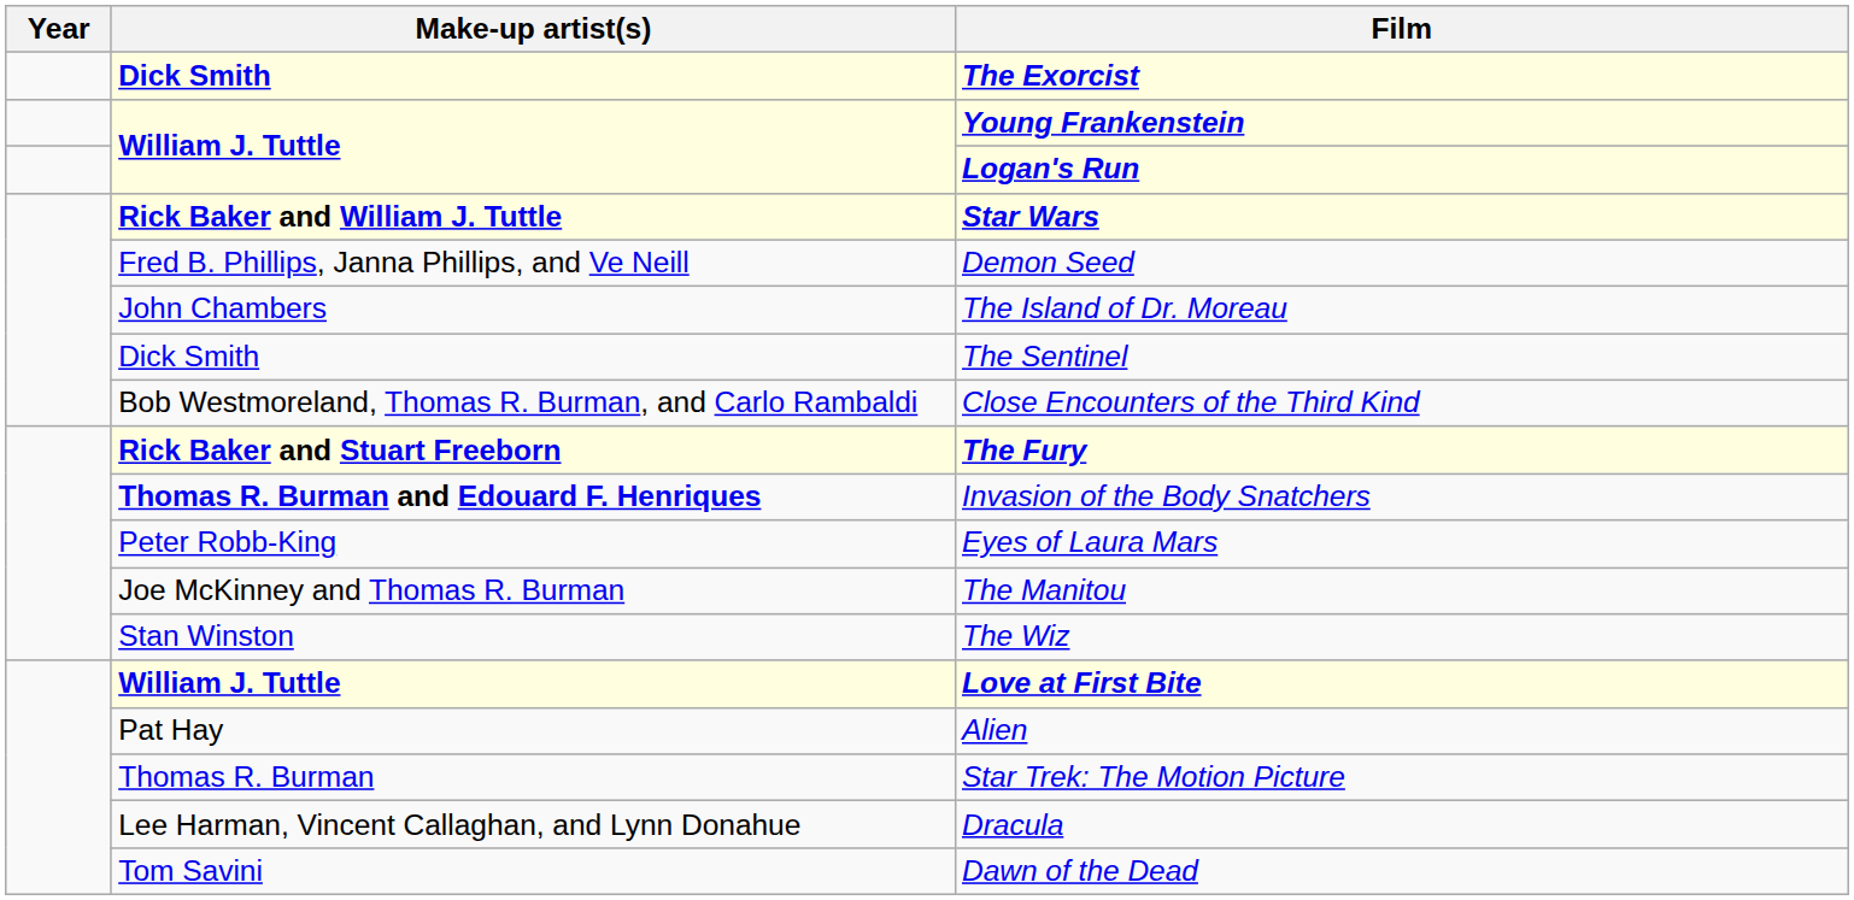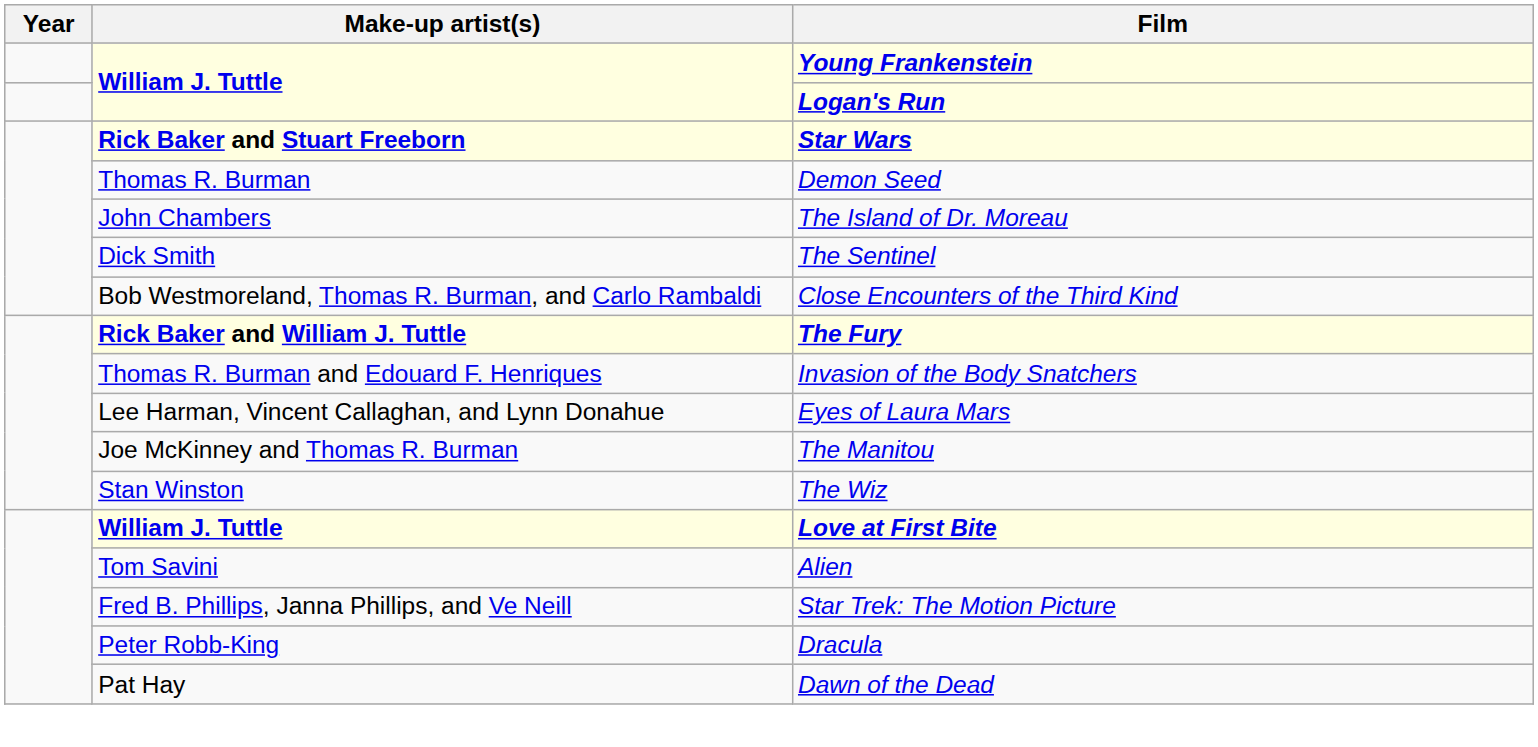 <table class="wikitable" width="1000px" border="1" cellpadding="5" cellspacing="0" align="centre">
 <tr>
 <th width="50px">Year</th>
 <th width="450px">Make-up artist(s)</th>
 <th>Film</th>
-</tr>
-<tr>
-<td rowspan=1></td>
-<td style="background:lightyellow"><strong><a href='#'>Dick Smith</a></strong></td>
-<td style="background:lightyellow"><strong><em><a href='#'>The Exorcist</a></em></strong></td>
 </tr>
 <tr>
 <td rowspan=1></td>
 <td rowspan=2 style="background:lightyellow"><strong><a href='#'>William J. Tuttle</a></strong></td>
 <td style="background:lightyellow"><strong><em><a href='#'>Young Frankenstein</a></em></strong></td>
 </tr>
 <tr>
 <td rowspan=1></td>
 <td style="background:lightyellow"><strong><em><a href='#'>Logan's Run</a></em></strong></td>
 </tr>
 <tr>
 <td rowspan=5></td>
-<td style="background:lightyellow"><strong><a href='#'>Rick Baker</a> and <a href='#'>William J. Tuttle</a></strong></td>
+<td style="background:lightyellow"><strong><a href='#'>Rick Baker</a> and <a href='#'>Stuart Freeborn</a></strong></td>
 <td style="background:lightyellow"><strong><em><a href='#'>Star Wars</a></em></strong></td>
 </tr>
 <tr>
-<td><a href='#'>Fred B. Phillips</a>, Janna Phillips, and <a href='#'>Ve Neill</a></td>
+<td><a href='#'>Thomas R. Burman</a></td>
 <td><em><a href='#'>Demon Seed</a></em></td>
 </tr>
 <tr>
 <td><a href='#'>John Chambers</a></td>
 <td><em><a href='#'>The Island of Dr. Moreau</a></em></td>
 </tr>
 <tr>
 <td><a href='#'>Dick Smith</a></td>
 <td><em><a href='#'>The Sentinel</a></em></td>
 </tr>
 <tr>
 <td>Bob Westmoreland, <a href='#'>Thomas R. Burman</a>, and <a href='#'>Carlo Rambaldi</a></td>
 <td><em><a href='#'>Close Encounters of the Third Kind</a></em></td>
 </tr>
 <tr>
 <td rowspan=5></td>
-<td style="background:lightyellow"><strong><a href='#'>Rick Baker</a> and <a href='#'>Stuart Freeborn</a></strong></td>
+<td style="background:lightyellow"><strong><a href='#'>Rick Baker</a> and <a href='#'>William J. Tuttle</a></strong></td>
 <td style="background:lightyellow"><strong><em><a href='#'>The Fury</a></em></strong></td>
 </tr>
 <tr>
-<td><strong><a href='#'>Thomas R. Burman</a> and <a href='#'>Edouard F. Henriques</a></strong></td>
+<td><a href='#'>Thomas R. Burman</a> and <a href='#'>Edouard F. Henriques</a></td>
 <td><em><a href='#'>Invasion of the Body Snatchers</a></em></td>
 </tr>
 <tr>
-<td><a href='#'>Peter Robb-King</a></td>
+<td>Lee Harman, Vincent Callaghan, and Lynn Donahue</td>
 <td><em><a href='#'>Eyes of Laura Mars</a></em></td>
 </tr>
 <tr>
 <td>Joe McKinney and <a href='#'>Thomas R. Burman</a></td>
 <td><em><a href='#'>The Manitou</a></em></td>
 </tr>
 <tr>
 <td><a href='#'>Stan Winston</a></td>
 <td><em><a href='#'>The Wiz</a></em></td>
 </tr>
 <tr>
 <td rowspan=5></td>
 <td style="background:lightyellow"><strong><a href='#'>William J. Tuttle</a></strong></td>
 <td style="background:lightyellow"><strong><em><a href='#'>Love at First Bite</a></em></strong></td>
 </tr>
 <tr>
-<td>Pat Hay</td>
+<td><a href='#'>Tom Savini</a></td>
 <td><em><a href='#'>Alien</a></em></td>
 </tr>
 <tr>
-<td><a href='#'>Thomas R. Burman</a></td>
+<td><a href='#'>Fred B. Phillips</a>, Janna Phillips, and <a href='#'>Ve Neill</a></td>
 <td><em><a href='#'>Star Trek: The Motion Picture</a></em></td>
 </tr>
 <tr>
-<td>Lee Harman, Vincent Callaghan, and Lynn Donahue</td>
+<td><a href='#'>Peter Robb-King</a></td>
 <td><em><a href='#'>Dracula</a></em></td>
 </tr>
 <tr>
-<td><a href='#'>Tom Savini</a></td>
+<td>Pat Hay</td>
 <td><em><a href='#'>Dawn of the Dead</a></em></td>
 </tr>
 </table>
